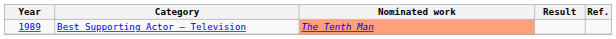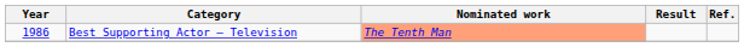 <table class=wikitable>
 <tr>
 <th scope="col" style="width:5em;">Year</th>
 <th scope="col" style="width:26em;">Category</th>
 <th scope="col" style="width:25em;">Nominated work</th>
 <th scope="col" style="width:5em;">Result</th>
 <th>Ref.</th>
 </tr>
 <tr>
-<td style="text-align:center;"><a href='#'>1989</a></td>
+<td style="text-align:center;"><a href='#'>1986</a></td>
 <td><a href='#'>Best Supporting Actor – Television</a></td>
 <td style="background: lightsalmon;"><em><a href='#'>The Tenth Man</a></em></td>
 <td></td>
 <td style="text-align:center;"></td>
 </tr>
 <tr>
 </tr>
 </table>
